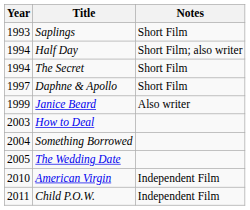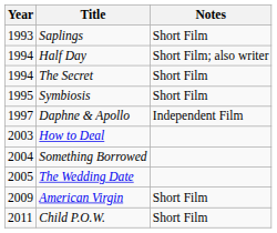 <table class="wikitable">
 <tr>
 <th>Year</th>
 <th>Title</th>
 <th>Notes</th>
 </tr>
 <tr>
 <td>1993</td>
 <td><em>Saplings</em></td>
 <td>Short Film</td>
 </tr>
 <tr>
 <td>1994</td>
 <td><em>Half Day</em></td>
 <td>Short Film; also writer</td>
 </tr>
 <tr>
 <td>1994</td>
 <td><em>The Secret</em></td>
 <td>Short Film</td>
 </tr>
 <tr>
-<td>1997</td>
-<td><em>Daphne & Apollo</em></td>
+<td>1995</td>
+<td><em>Symbiosis</em></td>
 <td>Short Film</td>
 </tr>
 <tr>
-<td>1999</td>
-<td><em><a href='#'>Janice Beard</a></em></td>
-<td>Also writer</td>
+<td>1997</td>
+<td><em>Daphne & Apollo</em></td>
+<td>Independent Film</td>
 </tr>
 <tr>
 <td>2003</td>
 <td><em><a href='#'>How to Deal</a></em></td>
 <td></td>
 </tr>
 <tr>
 <td>2004</td>
 <td><em>Something Borrowed</em></td>
 <td></td>
 </tr>
 <tr>
 <td>2005</td>
 <td><em><a href='#'>The Wedding Date</a></em></td>
 <td></td>
 </tr>
 <tr>
-<td>2010</td>
+<td>2009</td>
 <td><em><a href='#'>American Virgin</a></em></td>
-<td>Independent Film</td>
+<td>Short Film</td>
 </tr>
 <tr>
 <td>2011</td>
 <td><em>Child P.O.W.</em></td>
-<td>Independent Film</td>
+<td>Short Film</td>
 </tr>
 </table>
